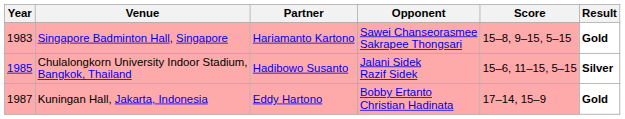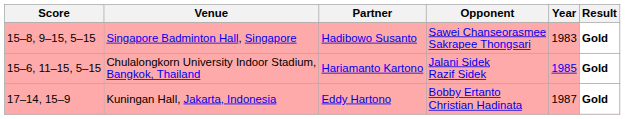 <table class="sortable wikitable" style="font-size: 90%">
 <tr>
-<th>Year</th>
+<th>Score</th>
 <th>Venue</th>
 <th>Partner</th>
 <th>Opponent</th>
-<th>Score</th>
+<th>Year</th>
 <th>Result</th>
 </tr>
 <tr style="background:#FFAAAA">
+<td align="left">15–8, 9–15, 5–15</td>
+<td align="left"><a href='#'>Singapore Badminton Hall</a>, <a href='#'>Singapore</a></td>
+<td align="left"> <a href='#'>Hadibowo Susanto</a></td>
+<td align="left"> <a href='#'>Sawei Chanseorasmee</a> <br>  <a href='#'>Sakrapee Thongsari</a></td>
 <td align="center">1983</td>
-<td align="left"><a href='#'>Singapore Badminton Hall</a>, <a href='#'>Singapore</a></td>
-<td align="left"> <a href='#'>Hariamanto Kartono</a></td>
-<td align="left"> <a href='#'>Sawei Chanseorasmee</a> <br>  <a href='#'>Sakrapee Thongsari</a></td>
-<td align="left">15–8, 9–15, 5–15</td>
 <td style="text-align:left; background:white"> <strong>Gold</strong></td>
 </tr>
 <tr style="background:#FFAAAA">
+<td align="left">15–6, 11–15, 5–15</td>
+<td align="left">Chulalongkorn University Indoor Stadium,<br> <a href='#'>Bangkok, Thailand</a></td>
+<td align="left"> <a href='#'>Hariamanto Kartono</a></td>
+<td align="left"> <a href='#'>Jalani Sidek</a> <br>  <a href='#'>Razif Sidek</a></td>
 <td align="center"><a href='#'>1985</a></td>
-<td align="left">Chulalongkorn University Indoor Stadium,<br> <a href='#'>Bangkok, Thailand</a></td>
-<td align="left"> <a href='#'>Hadibowo Susanto</a></td>
-<td align="left"> <a href='#'>Jalani Sidek</a> <br>  <a href='#'>Razif Sidek</a></td>
-<td align="left">15–6, 11–15, 5–15</td>
-<td style="text-align:left; background:white"> <strong>Silver</strong></td>
+<td style="text-align:left; background:white"> <strong>Gold</strong></td>
 </tr>
 <tr style="background:#FFAAAA">
-<td align="center">1987</td>
+<td align="left">17–14, 15–9</td>
 <td align="left">Kuningan Hall, <a href='#'>Jakarta, Indonesia</a></td>
 <td align="left"> <a href='#'>Eddy Hartono</a></td>
 <td align="left"> <a href='#'>Bobby Ertanto</a> <br>  <a href='#'>Christian Hadinata</a></td>
-<td align="left">17–14, 15–9</td>
+<td align="center">1987</td>
 <td style="text-align:left; background:white"> <strong>Gold</strong></td>
 </tr>
 </table>
